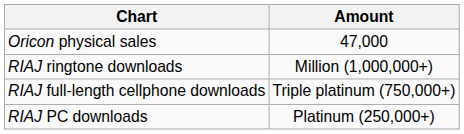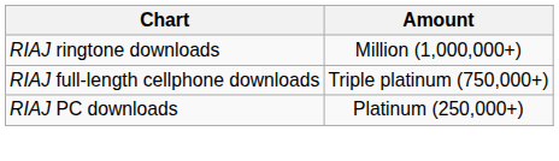 <table class="wikitable">
 <tr>
 <th>Chart</th>
 <th>Amount</th>
-</tr>
-<tr>
-<td><em>Oricon</em> physical sales</td>
-<td align="center">47,000</td>
 </tr>
 <tr>
 <td><em>RIAJ</em> ringtone downloads</td>
 <td align="center">Million (1,000,000+)</td>
 </tr>
 <tr>
 <td><em>RIAJ</em> full-length cellphone downloads</td>
 <td align="center">Triple platinum (750,000+)</td>
 </tr>
 <tr>
 <td><em>RIAJ</em> PC downloads</td>
 <td align="center">Platinum (250,000+)</td>
 </tr>
 </table>
